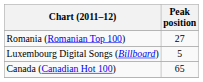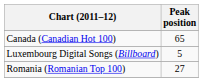 <table class="wikitable sortable">
 <tr>
 <th>Chart (2011–12)</th>
 <th>Peak<br>position</th>
 </tr>
 <tr>
 </tr>
 <tr>
 </tr>
 <tr>
 </tr>
 <tr>
-<td>Romania (<a href='#'>Romanian Top 100</a>)</td>
-<td style="text-align:center;">27</td>
+<td>Canada (<a href='#'>Canadian Hot 100</a>)</td>
+<td align="center">65</td>
 </tr>
 <tr>
 </tr>
 <tr>
 </tr>
 <tr>
 </tr>
 <tr>
 <td>Luxembourg Digital Songs (<em><a href='#'>Billboard</a></em>)</td>
 <td align="center">5</td>
 </tr>
 <tr>
 </tr>
 <tr>
-<td>Canada (<a href='#'>Canadian Hot 100</a>)</td>
-<td align="center">65</td>
+<td>Romania (<a href='#'>Romanian Top 100</a>)</td>
+<td style="text-align:center;">27</td>
 </tr>
 <tr>
 </tr>
 <tr>
 </tr>
 <tr>
 </tr>
 </table>
